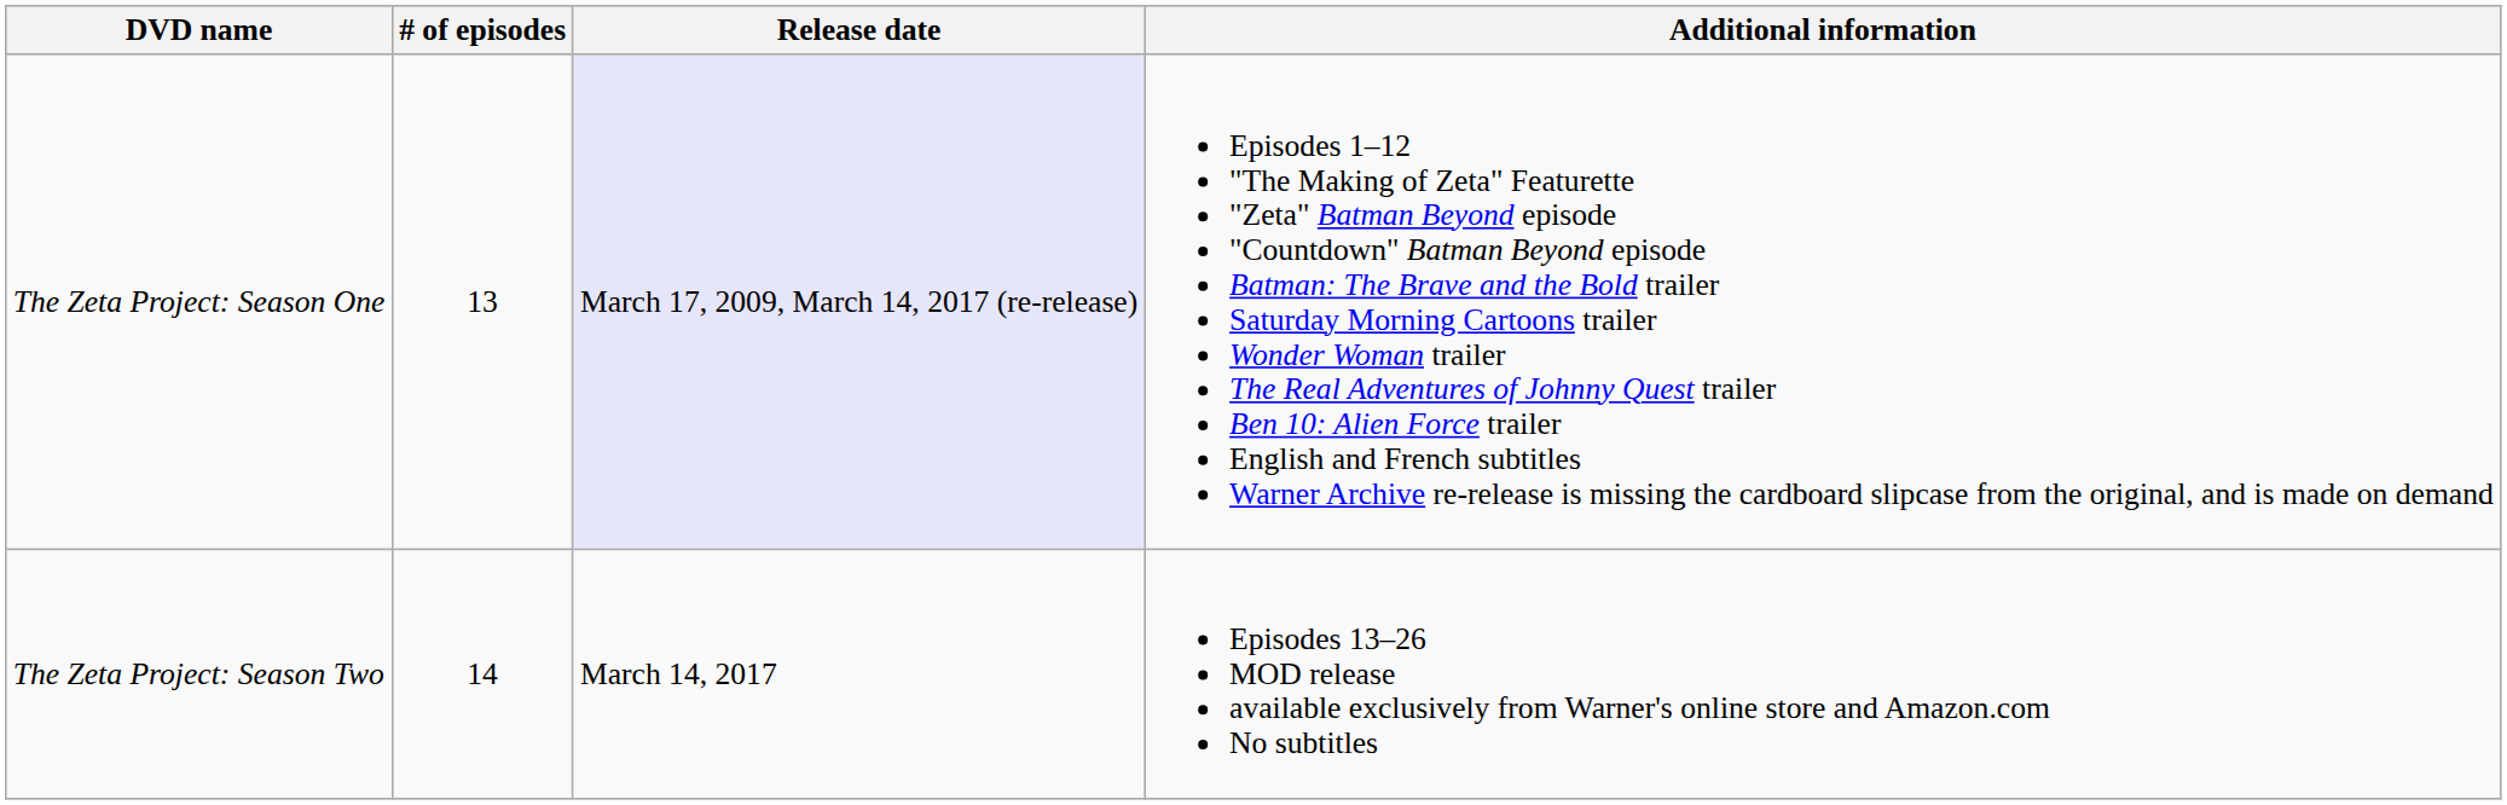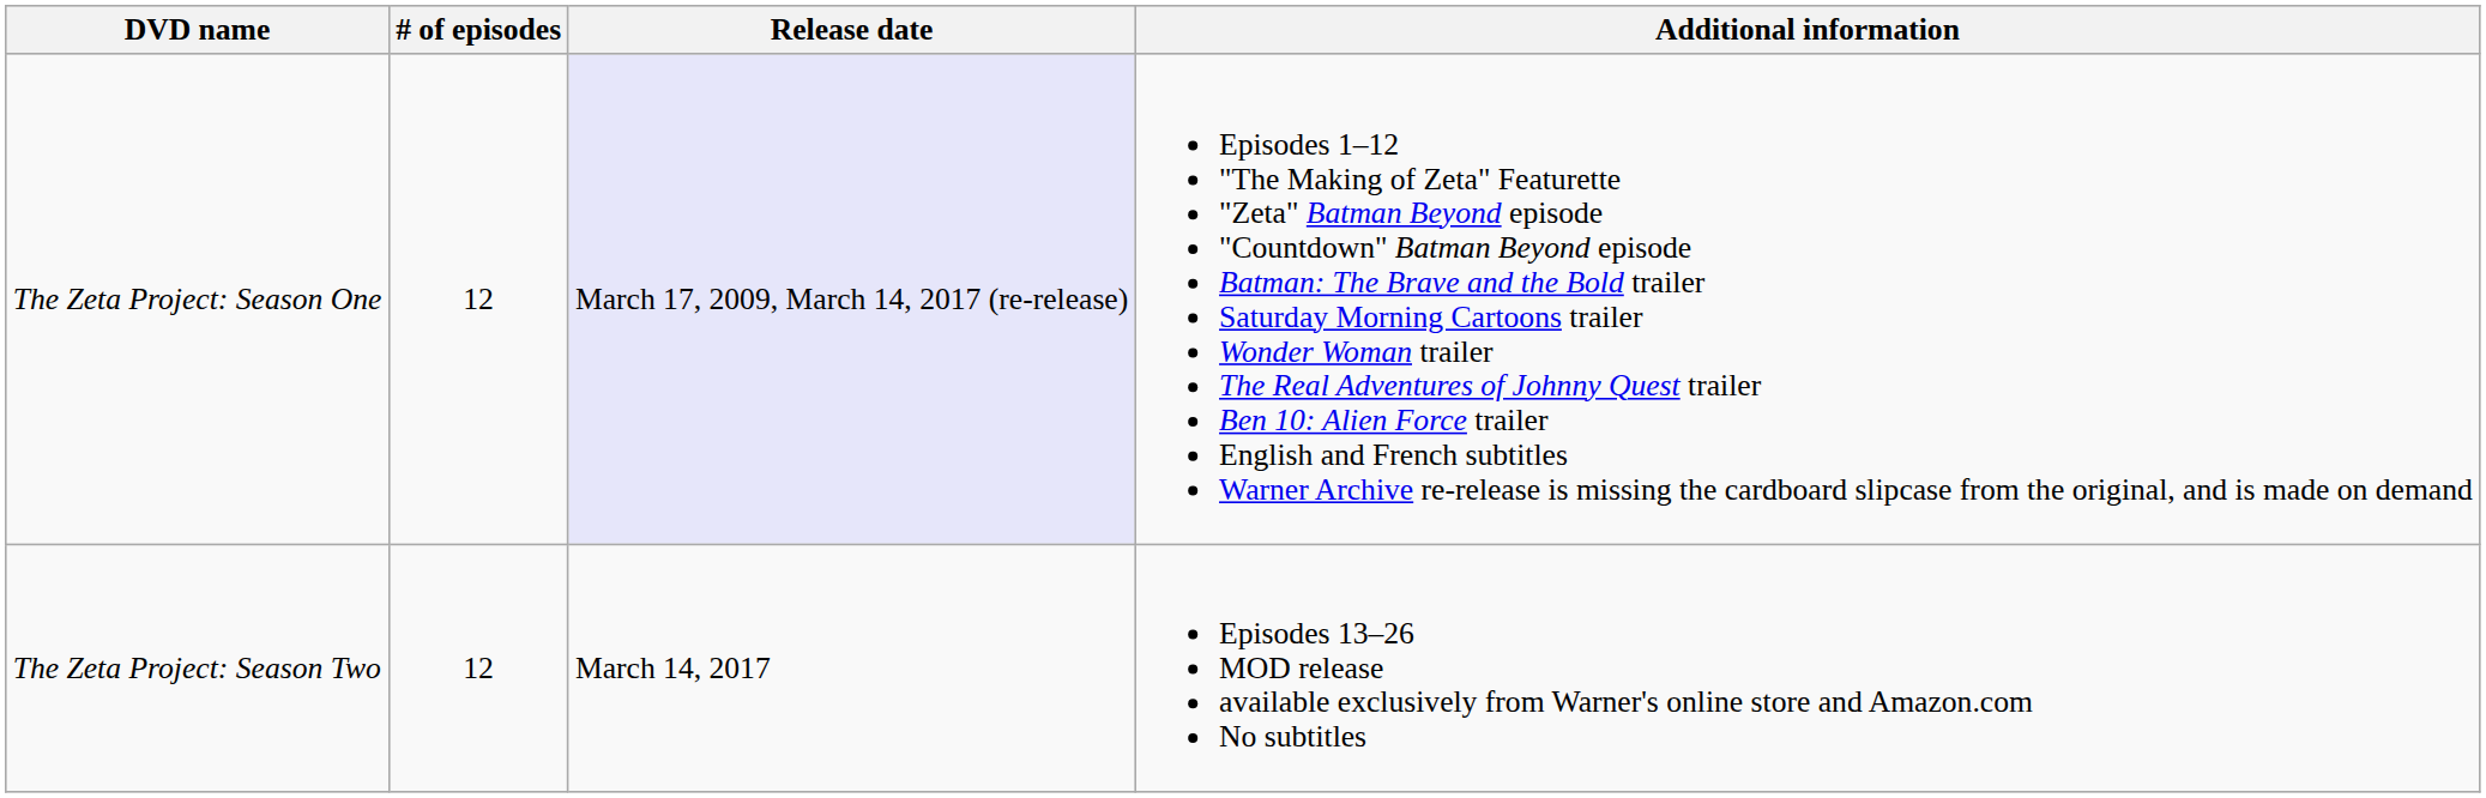 <table class="wikitable">
 <tr>
 <th>DVD name</th>
 <th># of episodes</th>
 <th>Release date</th>
 <th>Additional information</th>
 </tr>
 <tr>
 <td><em>The Zeta Project: Season One</em></td>
-<td style="text-align:center;">13</td>
+<td style="text-align:center;">12</td>
 <td style="background: lavender;">March 17, 2009, March 14, 2017 (re-release)</td>
 <td><br><ul><li>Episodes 1–12</li><li>"The Making of Zeta" Featurette</li><li>"Zeta" <em><a href='#'>Batman Beyond</a></em> episode</li><li>"Countdown" <em>Batman Beyond</em> episode</li><li><em><a href='#'>Batman: The Brave and the Bold</a></em> trailer</li><li><a href='#'>Saturday Morning Cartoons</a> trailer</li><li><em><a href='#'>Wonder Woman</a></em> trailer</li><li><em><a href='#'>The Real Adventures of Johnny Quest</a></em> trailer</li><li><em><a href='#'>Ben 10: Alien Force</a></em> trailer</li><li>English and French subtitles</li><li><a href='#'>Warner Archive</a> re-release is missing the cardboard slipcase from the original, and is made on demand</li></ul></td>
 </tr>
 <tr>
 <td><em>The Zeta Project: Season Two</em></td>
-<td style="text-align:center;">14</td>
+<td style="text-align:center;">12</td>
 <td>March 14, 2017</td>
 <td><br><ul><li>Episodes 13–26</li><li>MOD release</li><li>available exclusively from Warner's online store and Amazon.com</li><li>No subtitles</li></ul></td>
 </tr>
 </table>
